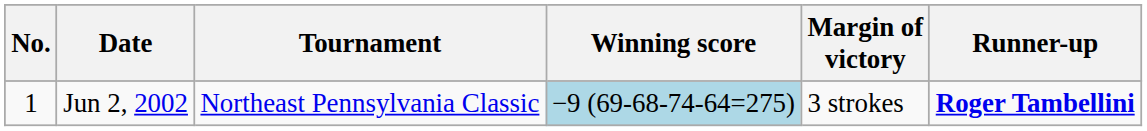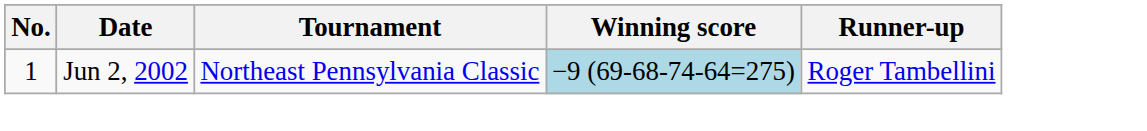 <table class="wikitable" style="font-size:95%;">
 <tr>
 <th>No.</th>
 <th>Date</th>
 <th>Tournament</th>
 <th>Winning score</th>
-<th>Margin of<br>victory</th>
 <th>Runner-up</th>
 </tr>
 <tr>
 <td align=center>1</td>
 <td align=right>Jun 2, <a href='#'>2002</a></td>
 <td><a href='#'>Northeast Pennsylvania Classic</a></td>
 <td style="background: lightblue;">−9 (69-68-74-64=275)</td>
-<td>3 strokes</td>
-<td><strong> <a href='#'>Roger Tambellini</a></strong></td>
+<td> <a href='#'>Roger Tambellini</a></td>
 </tr>
 </table>
